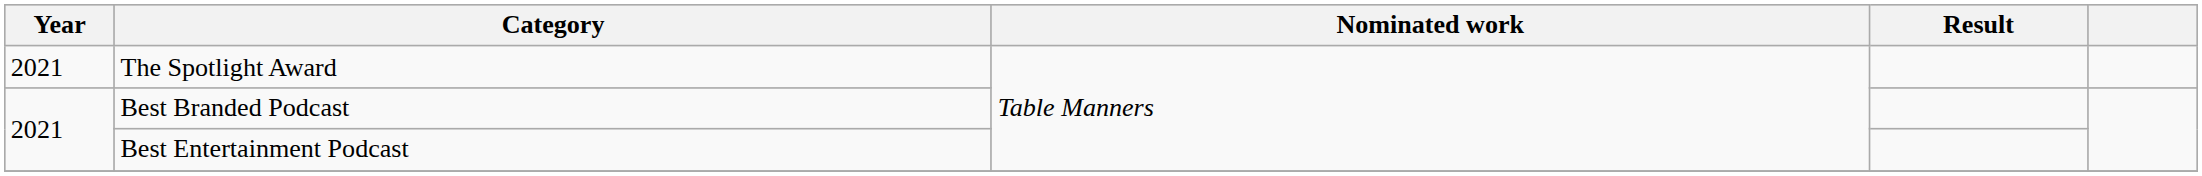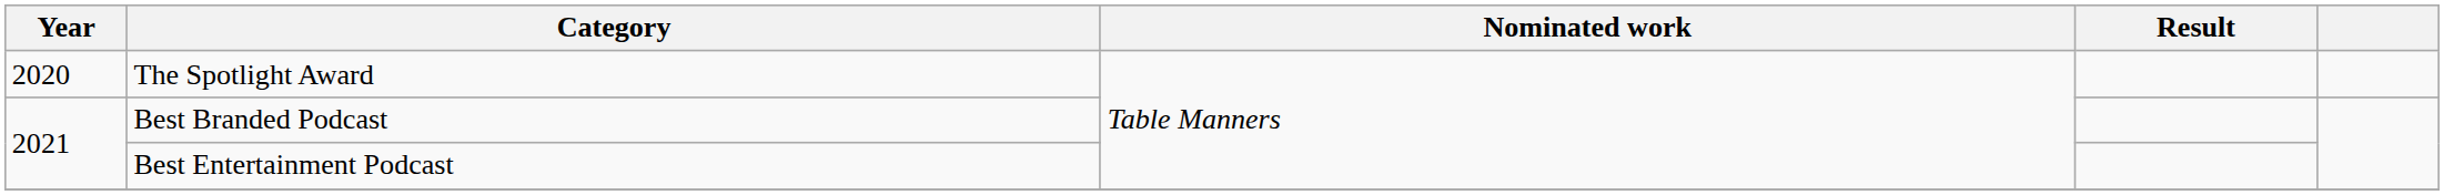 <table class="wikitable" style="width:85%;">
 <tr>
 <th width=5%>Year</th>
 <th style="width:40%;">Category</th>
 <th style="width:40%;">Nominated work</th>
 <th style="width:10%;">Result</th>
 <th width=5%></th>
 </tr>
 <tr>
-<td>2021</td>
+<td>2020</td>
 <td>The Spotlight Award</td>
 <td rowspan="3"><em>Table Manners</em></td>
 <td></td>
 <td></td>
 </tr>
 <tr>
 <td rowspan=2>2021</td>
 <td>Best Branded Podcast</td>
 <td></td>
 <td rowspan=2></td>
 </tr>
 <tr>
 <td>Best Entertainment Podcast</td>
 <td></td>
 </tr>
 <tr>
 </tr>
 </table>
